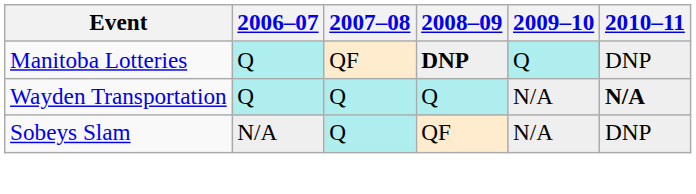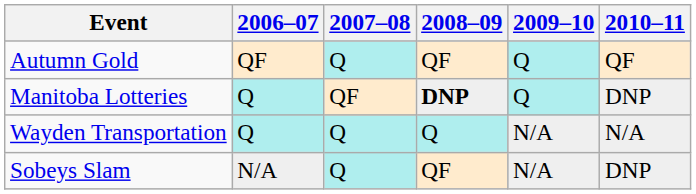 <table class="wikitable" border="1">
 <tr>
 <th>Event</th>
 <th><a href='#'>2006–07</a></th>
 <th><a href='#'>2007–08</a></th>
 <th><a href='#'>2008–09</a></th>
 <th><a href='#'>2009–10</a></th>
 <th><a href='#'>2010–11</a></th>
+</tr>
+<tr>
+<td><a href='#'>Autumn Gold</a></td>
+<td style="background:#ffebcd;">QF</td>
+<td style="background:#afeeee;">Q</td>
+<td style="background:#ffebcd;">QF</td>
+<td style="background:#afeeee;">Q</td>
+<td style="background:#ffebcd;">QF</td>
 </tr>
 <tr>
 <td><a href='#'>Manitoba Lotteries</a></td>
 <td style="background:#afeeee;">Q</td>
 <td style="background:#ffebcd;">QF</td>
 <td style="background:#EFEFEF;"><strong>DNP</strong></td>
 <td style="background:#afeeee;">Q</td>
 <td style="background:#EFEFEF;">DNP</td>
 </tr>
 <tr>
 <td><a href='#'>Wayden Transportation</a></td>
 <td style="background:#afeeee;">Q</td>
 <td style="background:#afeeee;">Q</td>
 <td style="background:#afeeee;">Q</td>
 <td style="background:#EFEFEF;">N/A</td>
-<td style="background:#EFEFEF;"><strong>N/A</strong></td>
+<td style="background:#EFEFEF;">N/A</td>
 </tr>
 <tr>
 <td><a href='#'>Sobeys Slam</a></td>
 <td style="background:#EFEFEF;">N/A</td>
 <td style="background:#afeeee;">Q</td>
 <td style="background:#ffebcd;">QF</td>
 <td style="background:#EFEFEF;">N/A</td>
 <td style="background:#EFEFEF;">DNP</td>
 </tr>
 </table>
